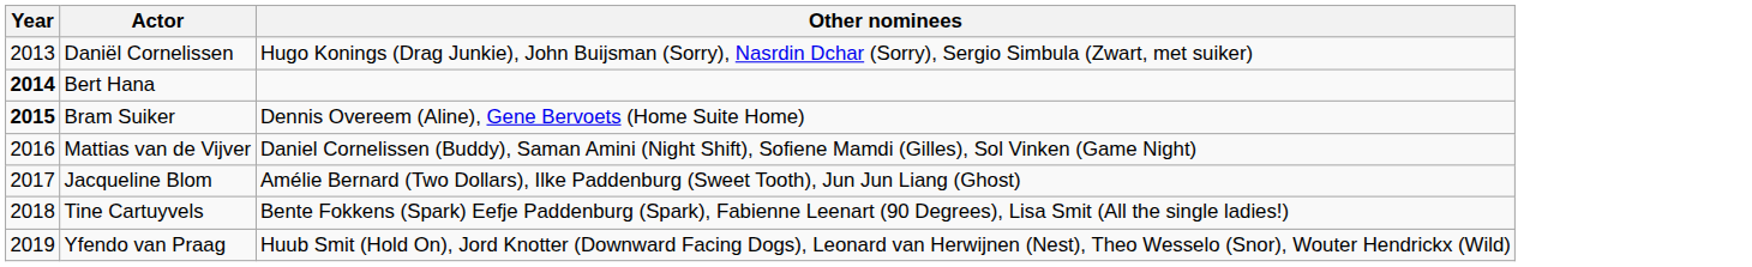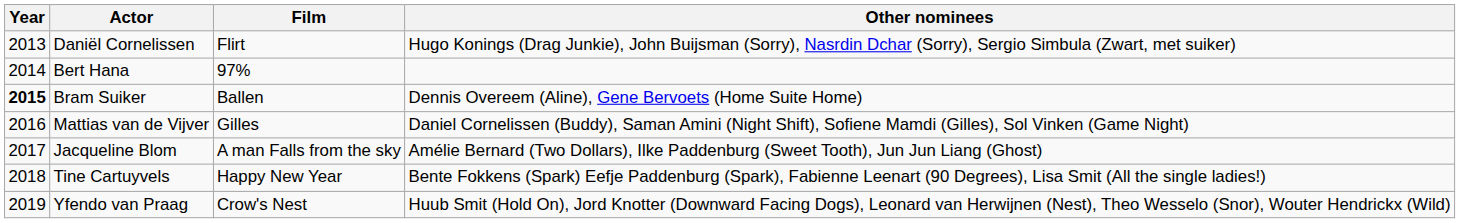 <table class="wikitable">
 <tr>
 <th>Year</th>
 <th>Actor</th>
+<th>Film</th>
 <th>Other nominees</th>
 </tr>
 <tr>
 <td>2013</td>
 <td>Daniël Cornelissen</td>
+<td>Flirt</td>
 <td>Hugo Konings (Drag Junkie), John Buijsman (Sorry), <a href='#'>Nasrdin Dchar</a> (Sorry), Sergio Simbula (Zwart, met suiker)</td>
 </tr>
 <tr>
-<td><strong>2014</strong></td>
+<td>2014</td>
 <td>Bert Hana</td>
+<td>97%</td>
 <td></td>
 </tr>
 <tr>
 <td><strong>2015</strong></td>
 <td>Bram Suiker</td>
+<td>Ballen</td>
 <td>Dennis Overeem (Aline), <a href='#'>Gene Bervoets</a> (Home Suite Home)</td>
 </tr>
 <tr>
 <td>2016</td>
 <td>Mattias van de Vijver</td>
+<td>Gilles</td>
 <td>Daniel Cornelissen (Buddy), Saman Amini (Night Shift), Sofiene Mamdi (Gilles), Sol Vinken (Game Night)</td>
 </tr>
 <tr>
 <td>2017</td>
 <td>Jacqueline Blom</td>
+<td>A man Falls from the sky</td>
 <td>Amélie Bernard (Two Dollars), Ilke Paddenburg (Sweet Tooth), Jun Jun Liang (Ghost)</td>
 </tr>
 <tr>
 <td>2018</td>
 <td>Tine Cartuyvels</td>
+<td>Happy New Year</td>
 <td>Bente Fokkens (Spark) Eefje Paddenburg (Spark), Fabienne Leenart (90 Degrees), Lisa Smit (All the single ladies!)</td>
 </tr>
 <tr>
 <td>2019</td>
 <td>Yfendo van Praag</td>
+<td>Crow's Nest</td>
 <td>Huub Smit (Hold On), Jord Knotter (Downward Facing Dogs), Leonard van Herwijnen (Nest), Theo Wesselo (Snor), Wouter Hendrickx (Wild)</td>
 </tr>
 </table>
